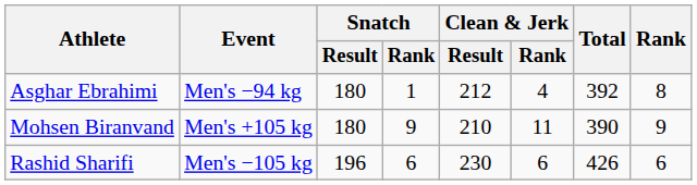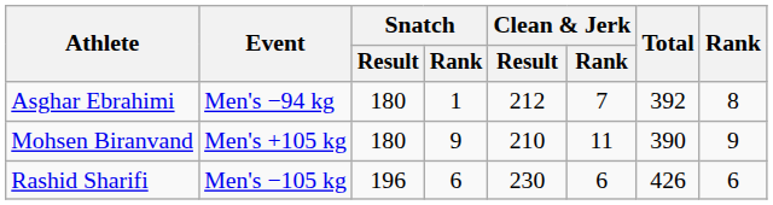 <table class="wikitable" style="font-size:90%">
 <tr>
 <th rowspan="2">Athlete</th>
 <th rowspan="2">Event</th>
 <th colspan="2">Snatch</th>
 <th colspan="2">Clean & Jerk</th>
 <th rowspan="2">Total</th>
 <th rowspan="2">Rank</th>
 </tr>
 <tr style="font-size:95%">
 <th>Result</th>
 <th>Rank</th>
 <th>Result</th>
 <th>Rank</th>
 </tr>
 <tr align=center>
 <td align=left><a href='#'>Asghar Ebrahimi</a></td>
 <td align=left><a href='#'>Men's −94 kg</a></td>
 <td>180</td>
 <td>1</td>
 <td>212</td>
-<td>4</td>
+<td>7</td>
 <td>392</td>
 <td>8</td>
 </tr>
 <tr align=center>
 <td align="left"><a href='#'>Mohsen Biranvand</a></td>
 <td align=left><a href='#'>Men's +105 kg</a></td>
 <td>180</td>
 <td>9</td>
 <td>210</td>
 <td>11</td>
 <td>390</td>
 <td>9</td>
 </tr>
 <tr align=center>
 <td align=left><a href='#'>Rashid Sharifi</a></td>
 <td align="left"><a href='#'>Men's −105 kg</a></td>
 <td>196</td>
 <td>6</td>
 <td>230</td>
 <td>6</td>
 <td>426</td>
 <td>6</td>
 </tr>
 </table>
